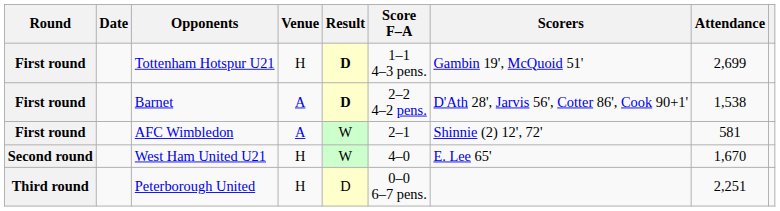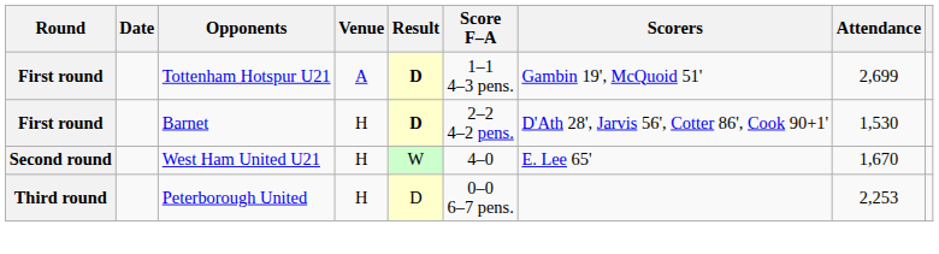 <table class="wikitable sortable plainrowheaders" style="text-align: center">
 <tr>
 <th scope=col>Round</th>
 <th scope=col>Date</th>
 <th scope=col>Opponents</th>
 <th scope=col>Venue</th>
 <th scope=col>Result</th>
 <th scope=col>Score<br>F–A</th>
 <th scope=col class=unsortable>Scorers</th>
 <th scope=col>Attendance</th>
 <th scope=col class=unsortable></th>
 </tr>
 <tr>
 <th scope=row>First round</th>
 <td align=left></td>
 <td align=left><a href='#'>Tottenham Hotspur U21</a></td>
-<td>H</td>
+<td><a href='#'>A</a></td>
 <td style=background-color:#FFFFCC><strong>D</strong></td>
 <td>1–1<br>4–3 pens.</td>
 <td align=left><a href='#'>Gambin</a> 19', <a href='#'>McQuoid</a> 51'</td>
 <td>2,699</td>
 <td></td>
 </tr>
 <tr>
 <th scope=row>First round</th>
 <td align=left></td>
 <td align=left><a href='#'>Barnet</a></td>
-<td><a href='#'>A</a></td>
+<td>H</td>
 <td style=background-color:#FFFFCC><strong>D</strong></td>
 <td>2–2<br>4–2 <a href='#'>pens.</a></td>
 <td align=left><a href='#'>D'Ath</a> 28', <a href='#'>Jarvis</a> 56', <a href='#'>Cotter</a> 86', <a href='#'>Cook</a> 90+1'</td>
-<td>1,538</td>
-<td></td>
-</tr>
-<tr>
-<th scope=row>First round</th>
-<td align=left></td>
-<td align=left><a href='#'>AFC Wimbledon</a></td>
-<td><a href='#'>A</a></td>
-<td style=background-color:#CCFFCC>W</td>
-<td>2–1</td>
-<td align=left><a href='#'>Shinnie</a> (2) 12', 72'</td>
-<td>581</td>
+<td>1,530</td>
 <td></td>
 </tr>
 <tr>
 <th scope=row>Second round</th>
 <td align=left></td>
 <td align=left><a href='#'>West Ham United U21</a></td>
 <td>H</td>
 <td style=background-color:#CCFFCC>W</td>
 <td>4–0</td>
 <td align=left><a href='#'>E. Lee</a> 65'</td>
 <td>1,670</td>
 <td></td>
 </tr>
 <tr>
 <th scope=row>Third round</th>
 <td align=left></td>
 <td align=left><a href='#'>Peterborough United</a></td>
 <td>H</td>
 <td style=background-color:#FFFFCC>D</td>
 <td>0–0<br>6–7 pens.</td>
 <td align=left></td>
-<td>2,251</td>
+<td>2,253</td>
 <td></td>
 </tr>
 </table>
